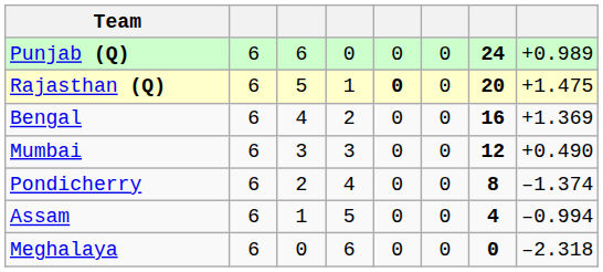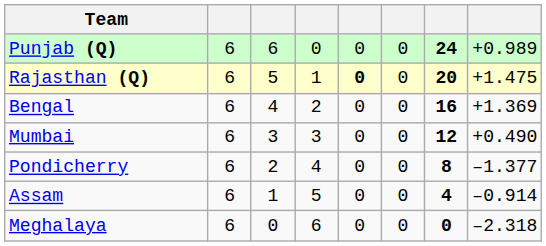 <table class="wikitable" style="text-align:center">
 <tr>
 <th style="width:140px;">Team</th>
 <th style="width:25px;"></th>
 <th style="width:25px;"></th>
 <th style="width:25px;"></th>
 <th style="width:25px;"></th>
 <th style="width:25px;"></th>
 <th style="width:25px;"></th>
 <th style="width:40px;"></th>
 </tr>
 <tr style="background:#cfc;">
 <td style="text-align:left"><a href='#'>Punjab</a> <strong>(Q)</strong></td>
 <td>6</td>
 <td>6</td>
 <td>0</td>
 <td>0</td>
 <td>0</td>
 <td><strong>24</strong></td>
 <td>+0.989</td>
 </tr>
 <tr style="background:#ffc;">
 <td style="text-align:left"><a href='#'>Rajasthan</a> <strong>(Q)</strong></td>
 <td>6</td>
 <td>5</td>
 <td>1</td>
 <td><strong>0</strong></td>
 <td>0</td>
 <td><strong>20</strong></td>
 <td>+1.475</td>
 </tr>
 <tr>
 <td style="text-align:left"><a href='#'>Bengal</a></td>
 <td>6</td>
 <td>4</td>
 <td>2</td>
 <td>0</td>
 <td>0</td>
 <td><strong>16</strong></td>
 <td>+1.369</td>
 </tr>
 <tr>
 <td style="text-align:left"><a href='#'>Mumbai</a></td>
 <td>6</td>
 <td>3</td>
 <td>3</td>
 <td>0</td>
 <td>0</td>
 <td><strong>12</strong></td>
 <td>+0.490</td>
 </tr>
 <tr>
 <td style="text-align:left"><a href='#'>Pondicherry</a></td>
 <td>6</td>
 <td>2</td>
 <td>4</td>
 <td>0</td>
 <td>0</td>
 <td><strong>8</strong></td>
-<td>–1.374</td>
+<td>–1.377</td>
 </tr>
 <tr>
 <td style="text-align:left"><a href='#'>Assam</a></td>
 <td>6</td>
 <td>1</td>
 <td>5</td>
 <td>0</td>
 <td>0</td>
 <td><strong>4</strong></td>
-<td>–0.994</td>
+<td>–0.914</td>
 </tr>
 <tr>
 <td style="text-align:left"><a href='#'>Meghalaya</a></td>
 <td>6</td>
 <td>0</td>
 <td>6</td>
 <td>0</td>
 <td>0</td>
 <td><strong>0</strong></td>
 <td>–2.318</td>
 </tr>
 </table>
